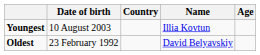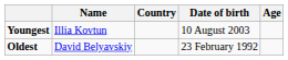 <table class="wikitable">
 <tr>
 <th></th>
+<th><strong>Name</strong></th>
+<th><strong>Country</strong></th>
 <th><strong>Date of birth</strong></th>
-<th><strong>Country</strong></th>
-<th><strong>Name</strong></th>
 <th><strong>Age</strong></th>
 </tr>
 <tr>
 <td><strong>Youngest</strong></td>
+<td><a href='#'>Illia Kovtun</a></td>
+<td></td>
 <td>10 August 2003</td>
-<td></td>
-<td><a href='#'>Illia Kovtun</a></td>
 <td></td>
 </tr>
 <tr>
 <td><strong>Oldest</strong></td>
+<td><a href='#'>David Belyavskiy</a></td>
+<td></td>
 <td>23 February 1992</td>
-<td></td>
-<td><a href='#'>David Belyavskiy</a></td>
 <td></td>
 </tr>
 </table>
